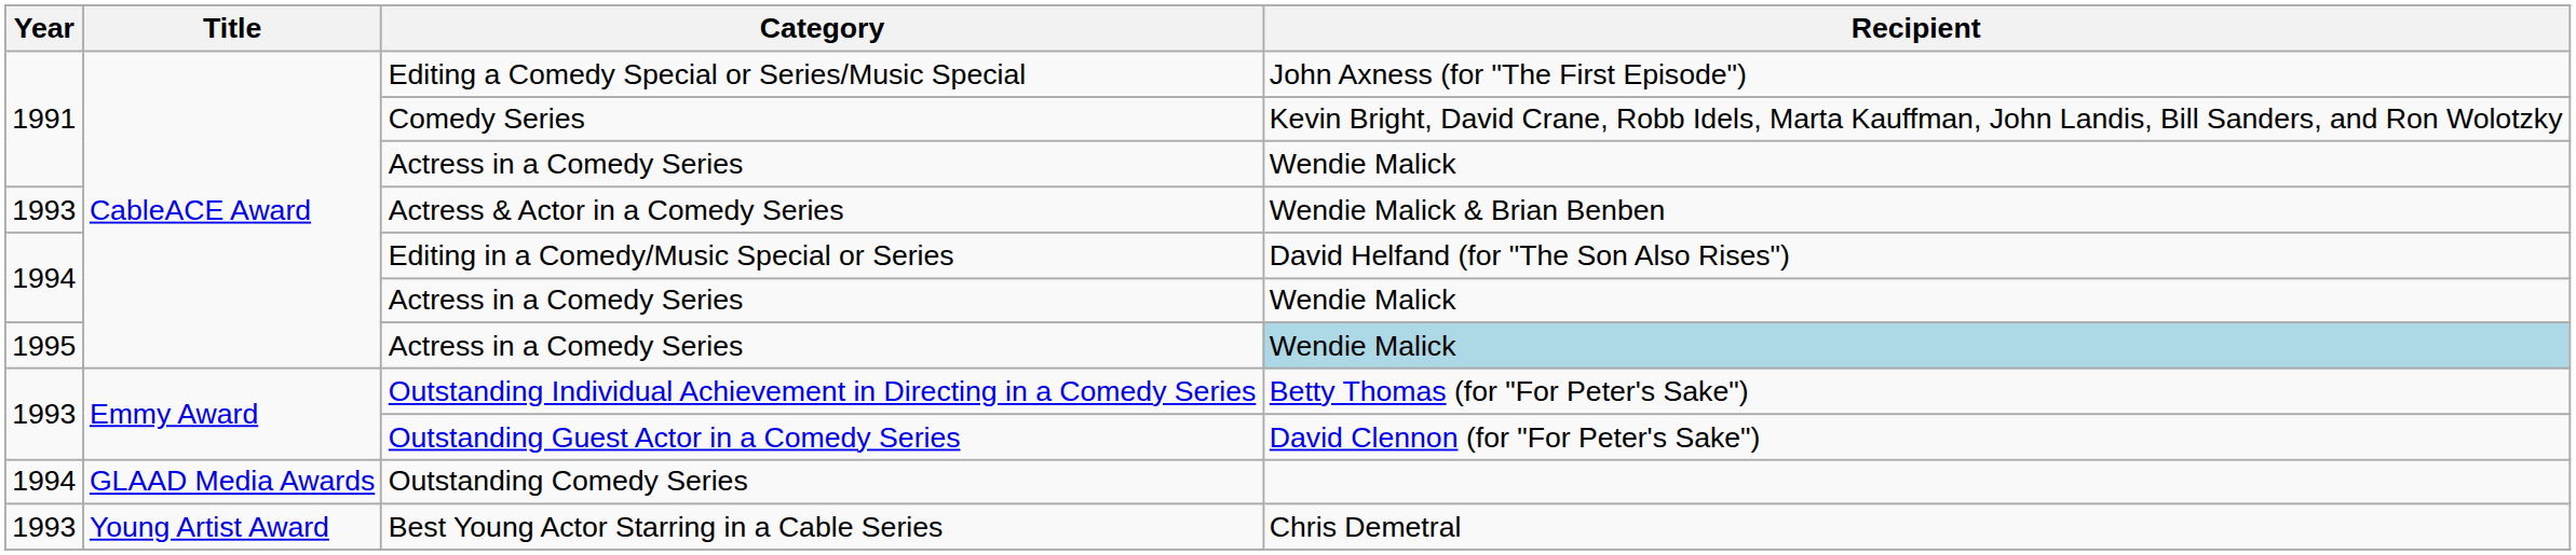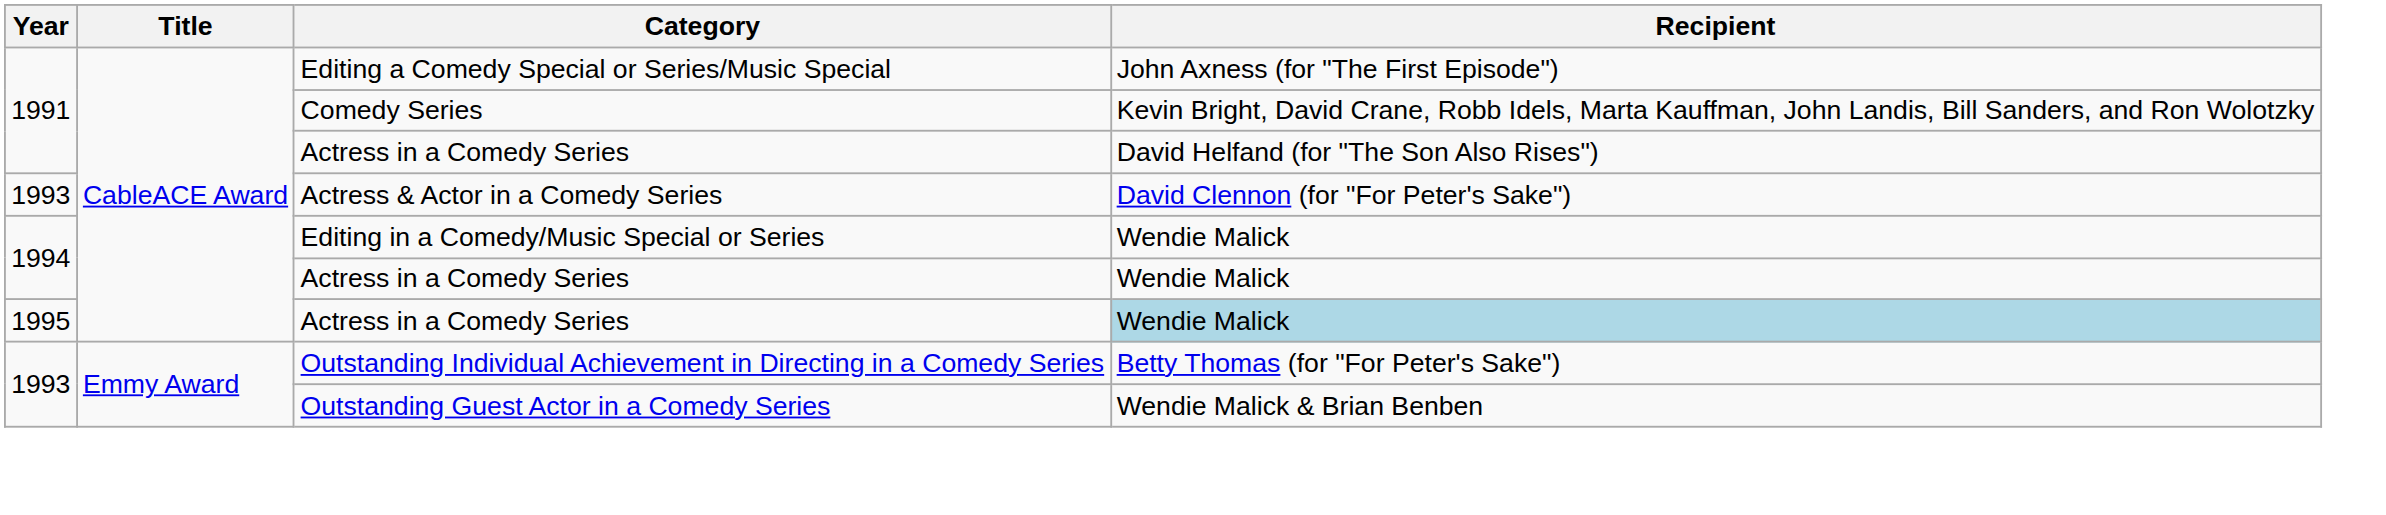 <table class="wikitable" style="font-size: 90%;">
 <tr>
 <th>Year</th>
 <th>Title</th>
 <th>Category</th>
 <th>Recipient</th>
 </tr>
 <tr>
 <td rowspan=3>1991</td>
 <td rowspan=7><a href='#'>CableACE Award</a></td>
 <td>Editing a Comedy Special or Series/Music Special</td>
 <td>John Axness (for "The First Episode")</td>
 </tr>
 <tr>
 <td>Comedy Series</td>
 <td>Kevin Bright, David Crane, Robb Idels, Marta Kauffman, John Landis, Bill Sanders, and Ron Wolotzky</td>
 </tr>
 <tr>
 <td>Actress in a Comedy Series</td>
-<td>Wendie Malick</td>
+<td>David Helfand (for "The Son Also Rises")</td>
 </tr>
 <tr>
 <td>1993</td>
 <td>Actress & Actor in a Comedy Series</td>
-<td>Wendie Malick & Brian Benben</td>
+<td><a href='#'>David Clennon</a> (for "For Peter's Sake")</td>
 </tr>
 <tr>
 <td rowspan=2>1994</td>
 <td>Editing in a Comedy/Music Special or Series</td>
-<td>David Helfand (for "The Son Also Rises")</td>
+<td>Wendie Malick</td>
 </tr>
 <tr>
 <td>Actress in a Comedy Series</td>
 <td>Wendie Malick</td>
 </tr>
 <tr>
 <td>1995</td>
 <td>Actress in a Comedy Series</td>
 <td style="background: lightblue;">Wendie Malick</td>
 </tr>
 <tr>
 <td rowspan=2>1993</td>
 <td rowspan=2><a href='#'>Emmy Award</a></td>
 <td><a href='#'>Outstanding Individual Achievement in Directing in a Comedy Series</a></td>
 <td><a href='#'>Betty Thomas</a> (for "For Peter's Sake")</td>
 </tr>
 <tr>
 <td><a href='#'>Outstanding Guest Actor in a Comedy Series</a></td>
-<td><a href='#'>David Clennon</a> (for "For Peter's Sake")</td>
-</tr>
-<tr>
-<td>1994</td>
-<td><a href='#'>GLAAD Media Awards</a></td>
-<td>Outstanding Comedy Series</td>
-<td></td>
-</tr>
-<tr>
-<td>1993</td>
-<td><a href='#'>Young Artist Award</a></td>
-<td>Best Young Actor Starring in a Cable Series</td>
-<td>Chris Demetral</td>
+<td>Wendie Malick & Brian Benben</td>
 </tr>
 </table>
